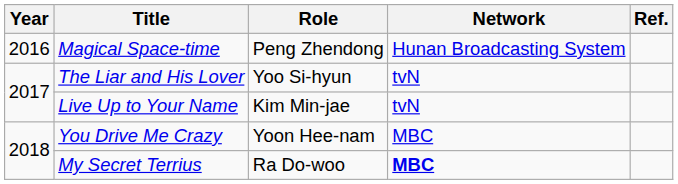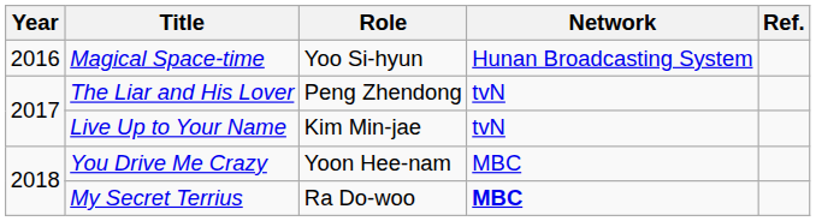 <table class="wikitable">
 <tr>
 <th>Year</th>
 <th>Title</th>
 <th>Role</th>
 <th>Network</th>
 <th>Ref.</th>
 </tr>
 <tr>
 <td>2016</td>
 <td><em><a href='#'>Magical Space-time</a></em></td>
-<td>Peng Zhendong</td>
+<td>Yoo Si-hyun</td>
 <td><a href='#'>Hunan Broadcasting System</a></td>
 <td></td>
 </tr>
 <tr>
 <td rowspan=2>2017</td>
 <td><em><a href='#'>The Liar and His Lover</a></em></td>
-<td>Yoo Si-hyun</td>
+<td>Peng Zhendong</td>
 <td><a href='#'>tvN</a></td>
 <td></td>
 </tr>
 <tr>
 <td><em><a href='#'>Live Up to Your Name</a></em></td>
 <td>Kim Min-jae</td>
 <td><a href='#'>tvN</a></td>
 <td></td>
 </tr>
 <tr>
 <td rowspan=2>2018</td>
 <td><em><a href='#'>You Drive Me Crazy</a></em></td>
 <td>Yoon Hee-nam</td>
 <td><a href='#'>MBC</a></td>
 <td></td>
 </tr>
 <tr>
 <td><em><a href='#'>My Secret Terrius</a></em></td>
 <td>Ra Do-woo</td>
 <td><strong><a href='#'>MBC</a></strong></td>
 <td></td>
 </tr>
 </table>
